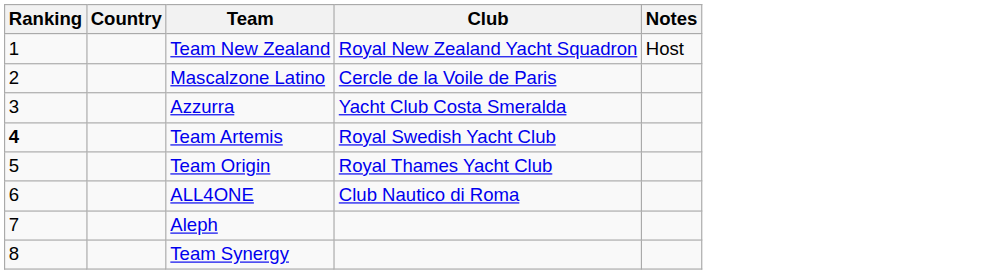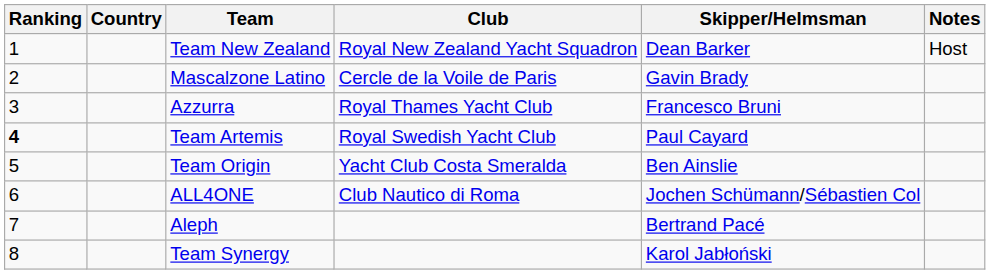 <table class="wikitable">
 <tr>
 <th>Ranking</th>
 <th>Country</th>
 <th>Team</th>
 <th>Club</th>
+<th>Skipper/Helmsman</th>
 <th>Notes</th>
 </tr>
 <tr>
 <td>1</td>
 <td></td>
 <td><a href='#'>Team New Zealand</a></td>
 <td><a href='#'>Royal New Zealand Yacht Squadron</a></td>
+<td><a href='#'>Dean Barker</a></td>
 <td>Host</td>
 </tr>
 <tr>
 <td>2</td>
 <td></td>
 <td><a href='#'>Mascalzone Latino</a></td>
 <td><a href='#'>Cercle de la Voile de Paris</a></td>
+<td><a href='#'>Gavin Brady</a></td>
 <td></td>
 </tr>
 <tr>
 <td>3</td>
 <td></td>
 <td><a href='#'>Azzurra</a></td>
-<td><a href='#'>Yacht Club Costa Smeralda</a></td>
+<td><a href='#'>Royal Thames Yacht Club</a></td>
+<td><a href='#'>Francesco Bruni</a></td>
 <td></td>
 </tr>
 <tr>
 <td><strong>4</strong></td>
 <td></td>
 <td><a href='#'>Team Artemis</a></td>
 <td><a href='#'>Royal Swedish Yacht Club</a></td>
+<td><a href='#'>Paul Cayard</a></td>
 <td></td>
 </tr>
 <tr>
 <td>5</td>
 <td></td>
 <td><a href='#'>Team Origin</a></td>
-<td><a href='#'>Royal Thames Yacht Club</a></td>
+<td><a href='#'>Yacht Club Costa Smeralda</a></td>
+<td><a href='#'>Ben Ainslie</a></td>
 <td></td>
 </tr>
 <tr>
 <td>6</td>
 <td></td>
 <td><a href='#'>ALL4ONE</a></td>
 <td><a href='#'>Club Nautico di Roma</a></td>
+<td><a href='#'>Jochen Schümann</a>/<a href='#'>Sébastien Col</a></td>
 <td></td>
 </tr>
 <tr>
 <td>7</td>
 <td></td>
 <td><a href='#'>Aleph</a></td>
 <td></td>
+<td><a href='#'>Bertrand Pacé</a></td>
 <td></td>
 </tr>
 <tr>
 <td>8</td>
 <td></td>
 <td><a href='#'>Team Synergy</a></td>
 <td></td>
+<td><a href='#'>Karol Jabłoński</a></td>
 <td></td>
 </tr>
 </table>
